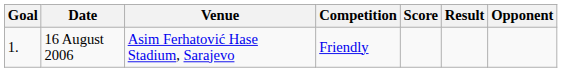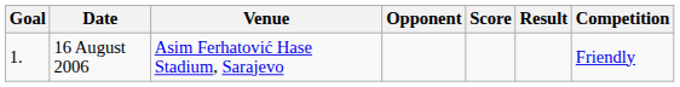 <table class="wikitable">
 <tr>
 <th>Goal</th>
 <th>Date</th>
 <th>Venue</th>
-<th>Competition</th>
+<th>Opponent</th>
 <th>Score</th>
 <th>Result</th>
-<th>Opponent</th>
+<th>Competition</th>
 </tr>
 <tr>
 <td>1.</td>
 <td>16 August 2006</td>
 <td><a href='#'>Asim Ferhatović Hase Stadium</a>, <a href='#'>Sarajevo</a></td>
-<td><a href='#'>Friendly</a></td>
 <td></td>
 <td></td>
 <td></td>
+<td><a href='#'>Friendly</a></td>
 </tr>
 </table>
